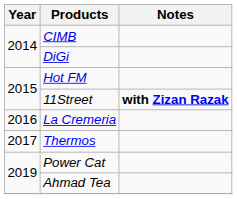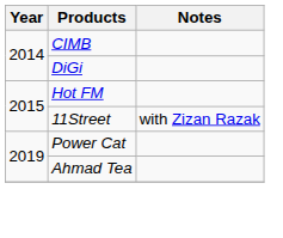 <table class="wikitable">
 <tr>
 <th>Year</th>
 <th>Products</th>
 <th>Notes</th>
 </tr>
 <tr>
 <td rowspan="2">2014</td>
 <td><em><a href='#'>CIMB</a></em></td>
 <td></td>
 </tr>
 <tr>
 <td><em><a href='#'>DiGi</a></em></td>
 <td></td>
 </tr>
 <tr>
 <td rowspan="2">2015</td>
 <td><em><a href='#'>Hot FM</a></em></td>
 <td></td>
 </tr>
 <tr>
 <td><em>11Street</em></td>
-<td><strong>with <a href='#'>Zizan Razak</a></strong></td>
-</tr>
-<tr>
-<td>2016</td>
-<td><em><a href='#'>La Cremeria</a></em></td>
-<td></td>
-</tr>
-<tr>
-<td>2017</td>
-<td><em><a href='#'>Thermos</a></em></td>
-<td></td>
+<td>with <a href='#'>Zizan Razak</a></td>
 </tr>
 <tr>
 <td rowspan="2">2019</td>
 <td><em>Power Cat</em></td>
 <td></td>
 </tr>
 <tr>
 <td><em>Ahmad Tea</em></td>
 <td></td>
 </tr>
 <tr>
 </tr>
 </table>
